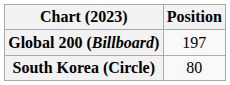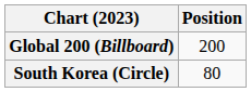 <table class="wikitable sortable plainrowheaders" style="text-align:center">
 <tr>
 <th scope="col">Chart (2023)</th>
 <th scope="col">Position</th>
 </tr>
 <tr>
 <th scope="row">Global 200 (<em>Billboard</em>)</th>
-<td>197</td>
+<td>200</td>
 </tr>
 <tr>
 <th scope="row">South Korea (Circle)</th>
 <td>80</td>
 </tr>
 </table>
